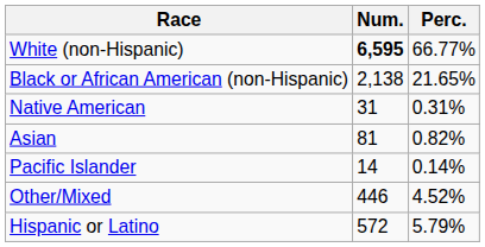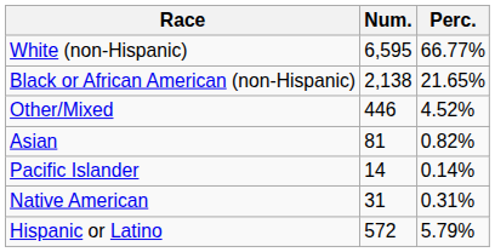 <table class="wikitable">
 <tr>
 <th>Race</th>
 <th>Num.</th>
 <th>Perc.</th>
 </tr>
 <tr>
 <td><a href='#'>White</a> (non-Hispanic)</td>
-<td><strong>6,595</strong></td>
+<td>6,595</td>
 <td>66.77%</td>
 </tr>
 <tr>
 <td><a href='#'>Black or African American</a> (non-Hispanic)</td>
 <td>2,138</td>
 <td>21.65%</td>
 </tr>
 <tr>
-<td><a href='#'>Native American</a></td>
-<td>31</td>
-<td>0.31%</td>
+<td><a href='#'>Other/Mixed</a></td>
+<td>446</td>
+<td>4.52%</td>
 </tr>
 <tr>
 <td><a href='#'>Asian</a></td>
 <td>81</td>
 <td>0.82%</td>
 </tr>
 <tr>
 <td><a href='#'>Pacific Islander</a></td>
 <td>14</td>
 <td>0.14%</td>
 </tr>
 <tr>
-<td><a href='#'>Other/Mixed</a></td>
-<td>446</td>
-<td>4.52%</td>
+<td><a href='#'>Native American</a></td>
+<td>31</td>
+<td>0.31%</td>
 </tr>
 <tr>
 <td><a href='#'>Hispanic</a> or <a href='#'>Latino</a></td>
 <td>572</td>
 <td>5.79%</td>
 </tr>
 </table>
